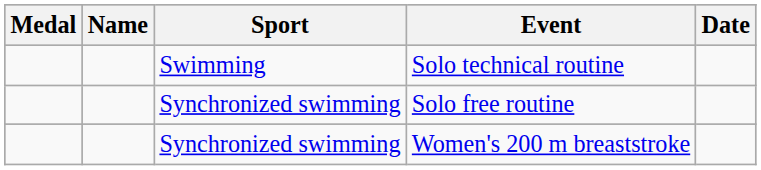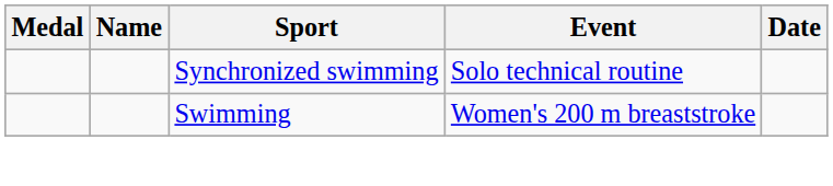 <table class="wikitable sortable" style="font-size:90%">
 <tr>
 <th>Medal</th>
 <th>Name</th>
 <th>Sport</th>
 <th>Event</th>
 <th>Date</th>
 </tr>
 <tr>
 <td></td>
 <td></td>
-<td><a href='#'>Swimming</a></td>
+<td><a href='#'>Synchronized swimming</a></td>
 <td><a href='#'>Solo technical routine</a></td>
 <td></td>
 </tr>
 <tr>
 <td></td>
 <td></td>
-<td><a href='#'>Synchronized swimming</a></td>
-<td><a href='#'>Solo free routine</a></td>
-<td></td>
-</tr>
-<tr>
-<td></td>
-<td></td>
-<td><a href='#'>Synchronized swimming</a></td>
+<td><a href='#'>Swimming</a></td>
 <td><a href='#'>Women's 200 m breaststroke</a></td>
 <td></td>
 </tr>
 </table>
